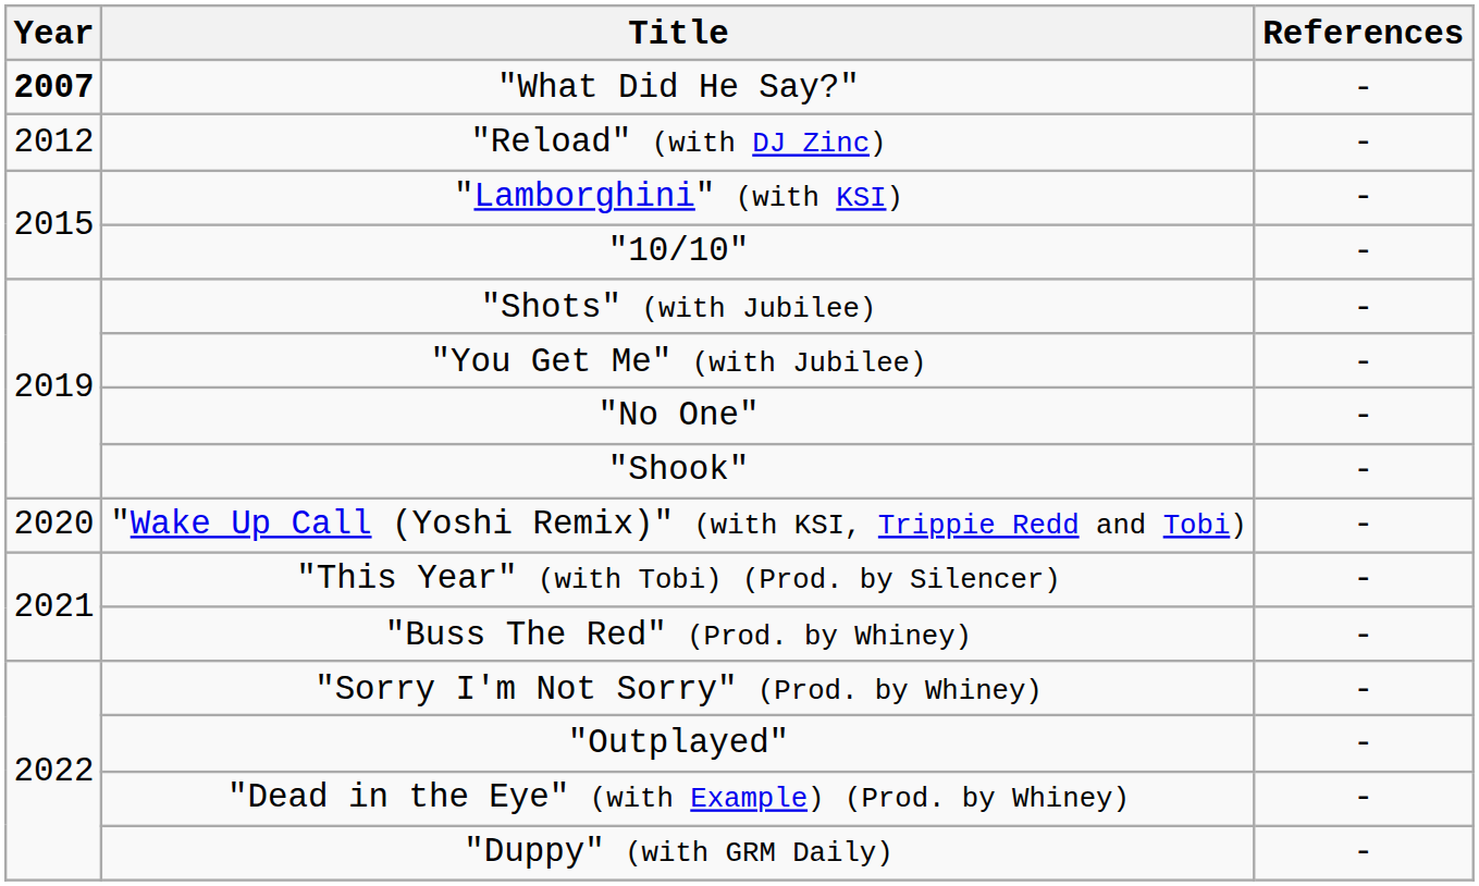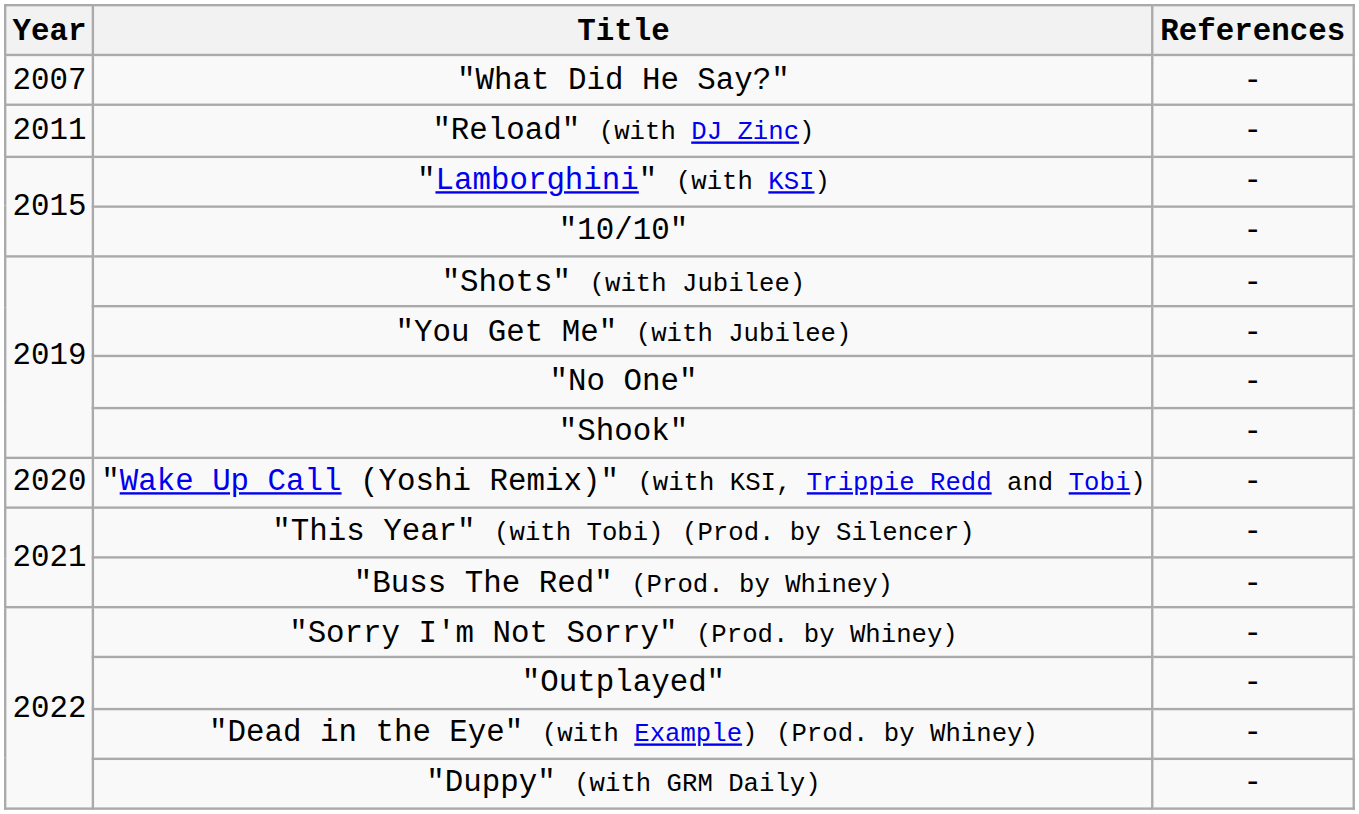 <table class="wikitable plainrowheaders" style="text-align:center;">
 <tr>
 <th>Year</th>
 <th>Title</th>
 <th>References</th>
 </tr>
 <tr>
-<td><strong>2007</strong></td>
+<td>2007</td>
 <td>"What Did He Say?"</td>
 <td>-</td>
 </tr>
 <tr>
-<td>2012</td>
+<td>2011</td>
 <td>"Reload" <small>(with <a href='#'>DJ Zinc</a>)</small></td>
 <td>-</td>
 </tr>
 <tr>
 <td rowspan="2">2015</td>
 <td>"<a href='#'>Lamborghini</a>" <small>(with <a href='#'>KSI</a>)</small></td>
 <td>-</td>
 </tr>
 <tr>
 <td>"10/10"</td>
 <td>-</td>
 </tr>
 <tr>
 <td rowspan="4">2019</td>
 <td>"Shots" <small>(with Jubilee)</small></td>
 <td>-</td>
 </tr>
 <tr>
 <td>"You Get Me" <small>(with Jubilee)</small></td>
 <td>-</td>
 </tr>
 <tr>
 <td>"No One"</td>
 <td>-</td>
 </tr>
 <tr>
 <td>"Shook"</td>
 <td>-</td>
 </tr>
 <tr>
 <td>2020</td>
 <td>"<a href='#'>Wake Up Call</a> (Yoshi Remix)" <small>(with KSI, <a href='#'>Trippie Redd</a> and <a href='#'>Tobi</a>)</small></td>
 <td>-</td>
 </tr>
 <tr>
 <td rowspan="2">2021</td>
 <td>"This Year" <small>(with Tobi)</small> <small>(Prod. by Silencer)</small></td>
 <td>-</td>
 </tr>
 <tr>
 <td>"Buss The Red" <small>(Prod. by Whiney)</small></td>
 <td>-</td>
 </tr>
 <tr>
 <td rowspan="4">2022</td>
 <td>"Sorry I'm Not Sorry" <small>(Prod. by Whiney)</small></td>
 <td>-</td>
 </tr>
 <tr>
 <td>"Outplayed"</td>
 <td>-</td>
 </tr>
 <tr>
 <td>"Dead in the Eye" <small>(with <a href='#'>Example</a>)</small> <small>(Prod. by Whiney)</small></td>
 <td>-</td>
 </tr>
 <tr>
 <td>"Duppy" <small>(with GRM Daily)</small></td>
 <td>-</td>
 </tr>
 </table>
